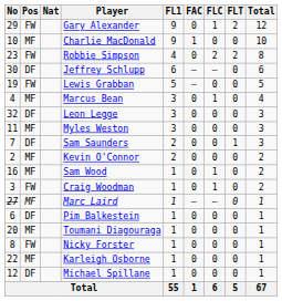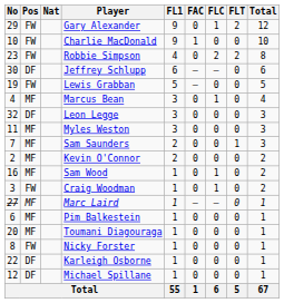 <table class="wikitable" style="text-align:center; border:1px #aaa solid; font-size:95%;">
 <tr>
 <th>No</th>
 <th>Pos</th>
 <th>Nat</th>
 <th>Player</th>
 <th>FL1</th>
 <th>FAC</th>
 <th>FLC</th>
 <th>FLT</th>
 <th>Total</th>
 </tr>
 <tr>
 <td>29</td>
 <td>FW</td>
 <td></td>
 <td style="text-align:left;"><a href='#'>Gary Alexander</a></td>
 <td>9</td>
 <td>0</td>
 <td>1</td>
 <td>2</td>
 <td>12</td>
 </tr>
 <tr>
 <td>10</td>
-<td>MF</td>
+<td>FW</td>
 <td></td>
 <td style="text-align:left;"><a href='#'>Charlie MacDonald</a></td>
 <td>9</td>
 <td>1</td>
 <td>0</td>
 <td>0</td>
 <td>10</td>
 </tr>
 <tr>
 <td>23</td>
 <td>FW</td>
 <td></td>
 <td style="text-align:left;"><a href='#'>Robbie Simpson</a></td>
 <td>4</td>
 <td>0</td>
 <td>2</td>
 <td>2</td>
 <td>8</td>
 </tr>
 <tr>
 <td>30</td>
 <td>DF</td>
 <td></td>
 <td style="text-align:left;"><a href='#'>Jeffrey Schlupp</a></td>
 <td>6</td>
 <td><em>—</em></td>
 <td><em>—</em></td>
 <td>0</td>
 <td>6</td>
 </tr>
 <tr>
 <td>19</td>
 <td>FW</td>
 <td></td>
 <td style="text-align:left;"><a href='#'>Lewis Grabban</a></td>
 <td>5</td>
 <td><em>—</em></td>
 <td>0</td>
 <td>0</td>
 <td>5</td>
 </tr>
 <tr>
 <td>4</td>
 <td>MF</td>
 <td></td>
 <td style="text-align:left;"><a href='#'>Marcus Bean</a></td>
 <td>3</td>
 <td>0</td>
 <td>1</td>
 <td>0</td>
 <td>4</td>
 </tr>
 <tr>
 <td>32</td>
 <td>DF</td>
 <td></td>
 <td style="text-align:left;"><a href='#'>Leon Legge</a></td>
 <td>3</td>
 <td>0</td>
 <td>0</td>
 <td>0</td>
 <td>3</td>
 </tr>
 <tr>
 <td>11</td>
 <td>MF</td>
 <td></td>
 <td style="text-align:left;"><a href='#'>Myles Weston</a></td>
 <td>3</td>
 <td>0</td>
 <td>0</td>
 <td>0</td>
 <td>3</td>
 </tr>
 <tr>
 <td>7</td>
-<td>DF</td>
+<td>MF</td>
 <td></td>
 <td style="text-align:left;"><a href='#'>Sam Saunders</a></td>
 <td>2</td>
 <td>0</td>
 <td>0</td>
 <td>1</td>
 <td>3</td>
 </tr>
 <tr>
 <td>2</td>
 <td>MF</td>
 <td></td>
 <td style="text-align:left;"><a href='#'>Kevin O'Connor</a></td>
 <td>2</td>
 <td>0</td>
 <td>0</td>
 <td>0</td>
 <td>2</td>
 </tr>
 <tr>
 <td>16</td>
 <td>MF</td>
 <td></td>
 <td style="text-align:left;"><a href='#'>Sam Wood</a></td>
 <td>1</td>
 <td>0</td>
 <td>1</td>
 <td>0</td>
 <td>2</td>
 </tr>
 <tr>
 <td>3</td>
 <td>FW</td>
 <td></td>
 <td style="text-align:left;"><a href='#'>Craig Woodman</a></td>
 <td>1</td>
 <td>0</td>
 <td>1</td>
 <td>0</td>
 <td>2</td>
 </tr>
 <tr>
 <td><em><s>27</s></em></td>
 <td><em>MF</em></td>
 <td><em></em></td>
 <td style="text-align:left;"><em><a href='#'>Marc Laird</a></em></td>
 <td><em>1</em></td>
 <td><em>—</em></td>
 <td><em>—</em></td>
 <td><em>0</em></td>
 <td><em>1</em></td>
 </tr>
 <tr>
 <td>6</td>
-<td>DF</td>
+<td>MF</td>
 <td></td>
 <td style="text-align:left;"><a href='#'>Pim Balkestein</a></td>
 <td>1</td>
 <td>0</td>
 <td>0</td>
 <td>0</td>
 <td>1</td>
 </tr>
 <tr>
 <td>20</td>
 <td>MF</td>
 <td></td>
 <td style="text-align:left;"><a href='#'>Toumani Diagouraga</a></td>
 <td>1</td>
 <td>0</td>
 <td>0</td>
 <td>0</td>
 <td>1</td>
 </tr>
 <tr>
 <td>8</td>
 <td>FW</td>
 <td></td>
 <td style="text-align:left;"><a href='#'>Nicky Forster</a></td>
 <td>1</td>
 <td>0</td>
 <td>0</td>
 <td>0</td>
 <td>1</td>
 </tr>
 <tr>
 <td>22</td>
-<td>MF</td>
+<td>DF</td>
 <td></td>
 <td style="text-align:left;"><a href='#'>Karleigh Osborne</a></td>
 <td>1</td>
 <td>0</td>
 <td>0</td>
 <td>0</td>
 <td>1</td>
 </tr>
 <tr>
 <td>12</td>
 <td>DF</td>
 <td></td>
 <td style="text-align:left;"><a href='#'>Michael Spillane</a></td>
 <td>1</td>
 <td>0</td>
 <td>0</td>
 <td>0</td>
 <td>1</td>
 </tr>
 <tr>
 <th colspan="4">Total</th>
 <th>55</th>
 <th>1</th>
 <th>6</th>
 <th>5</th>
 <th>67</th>
 </tr>
 </table>
